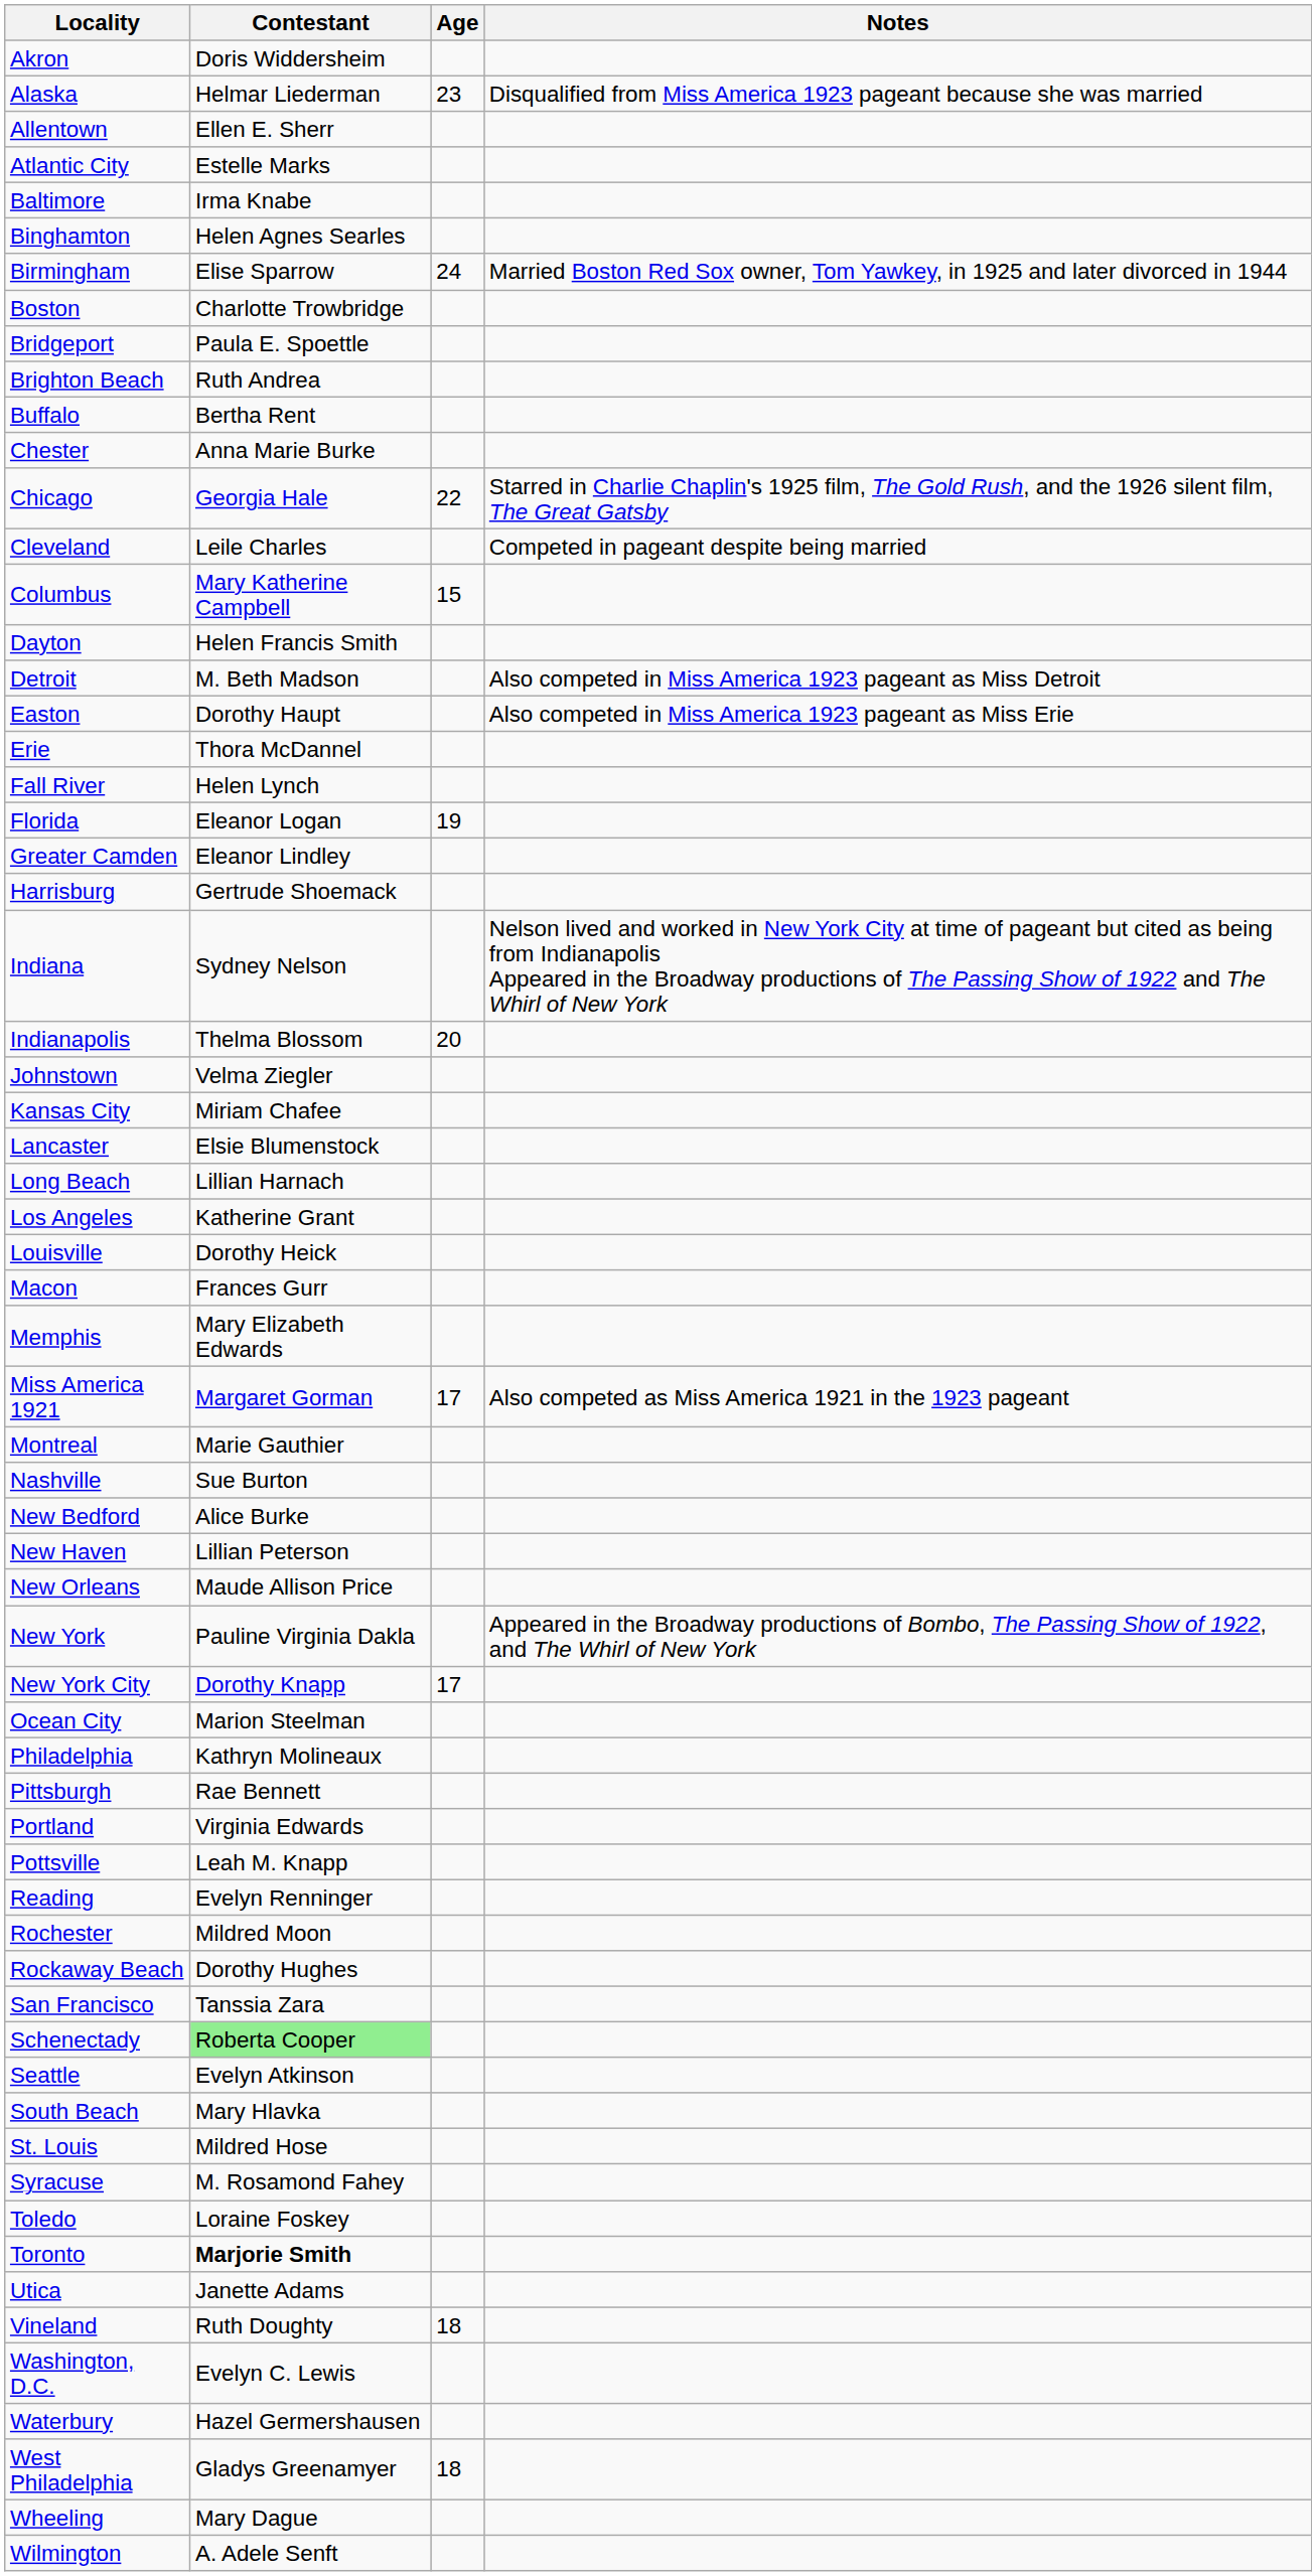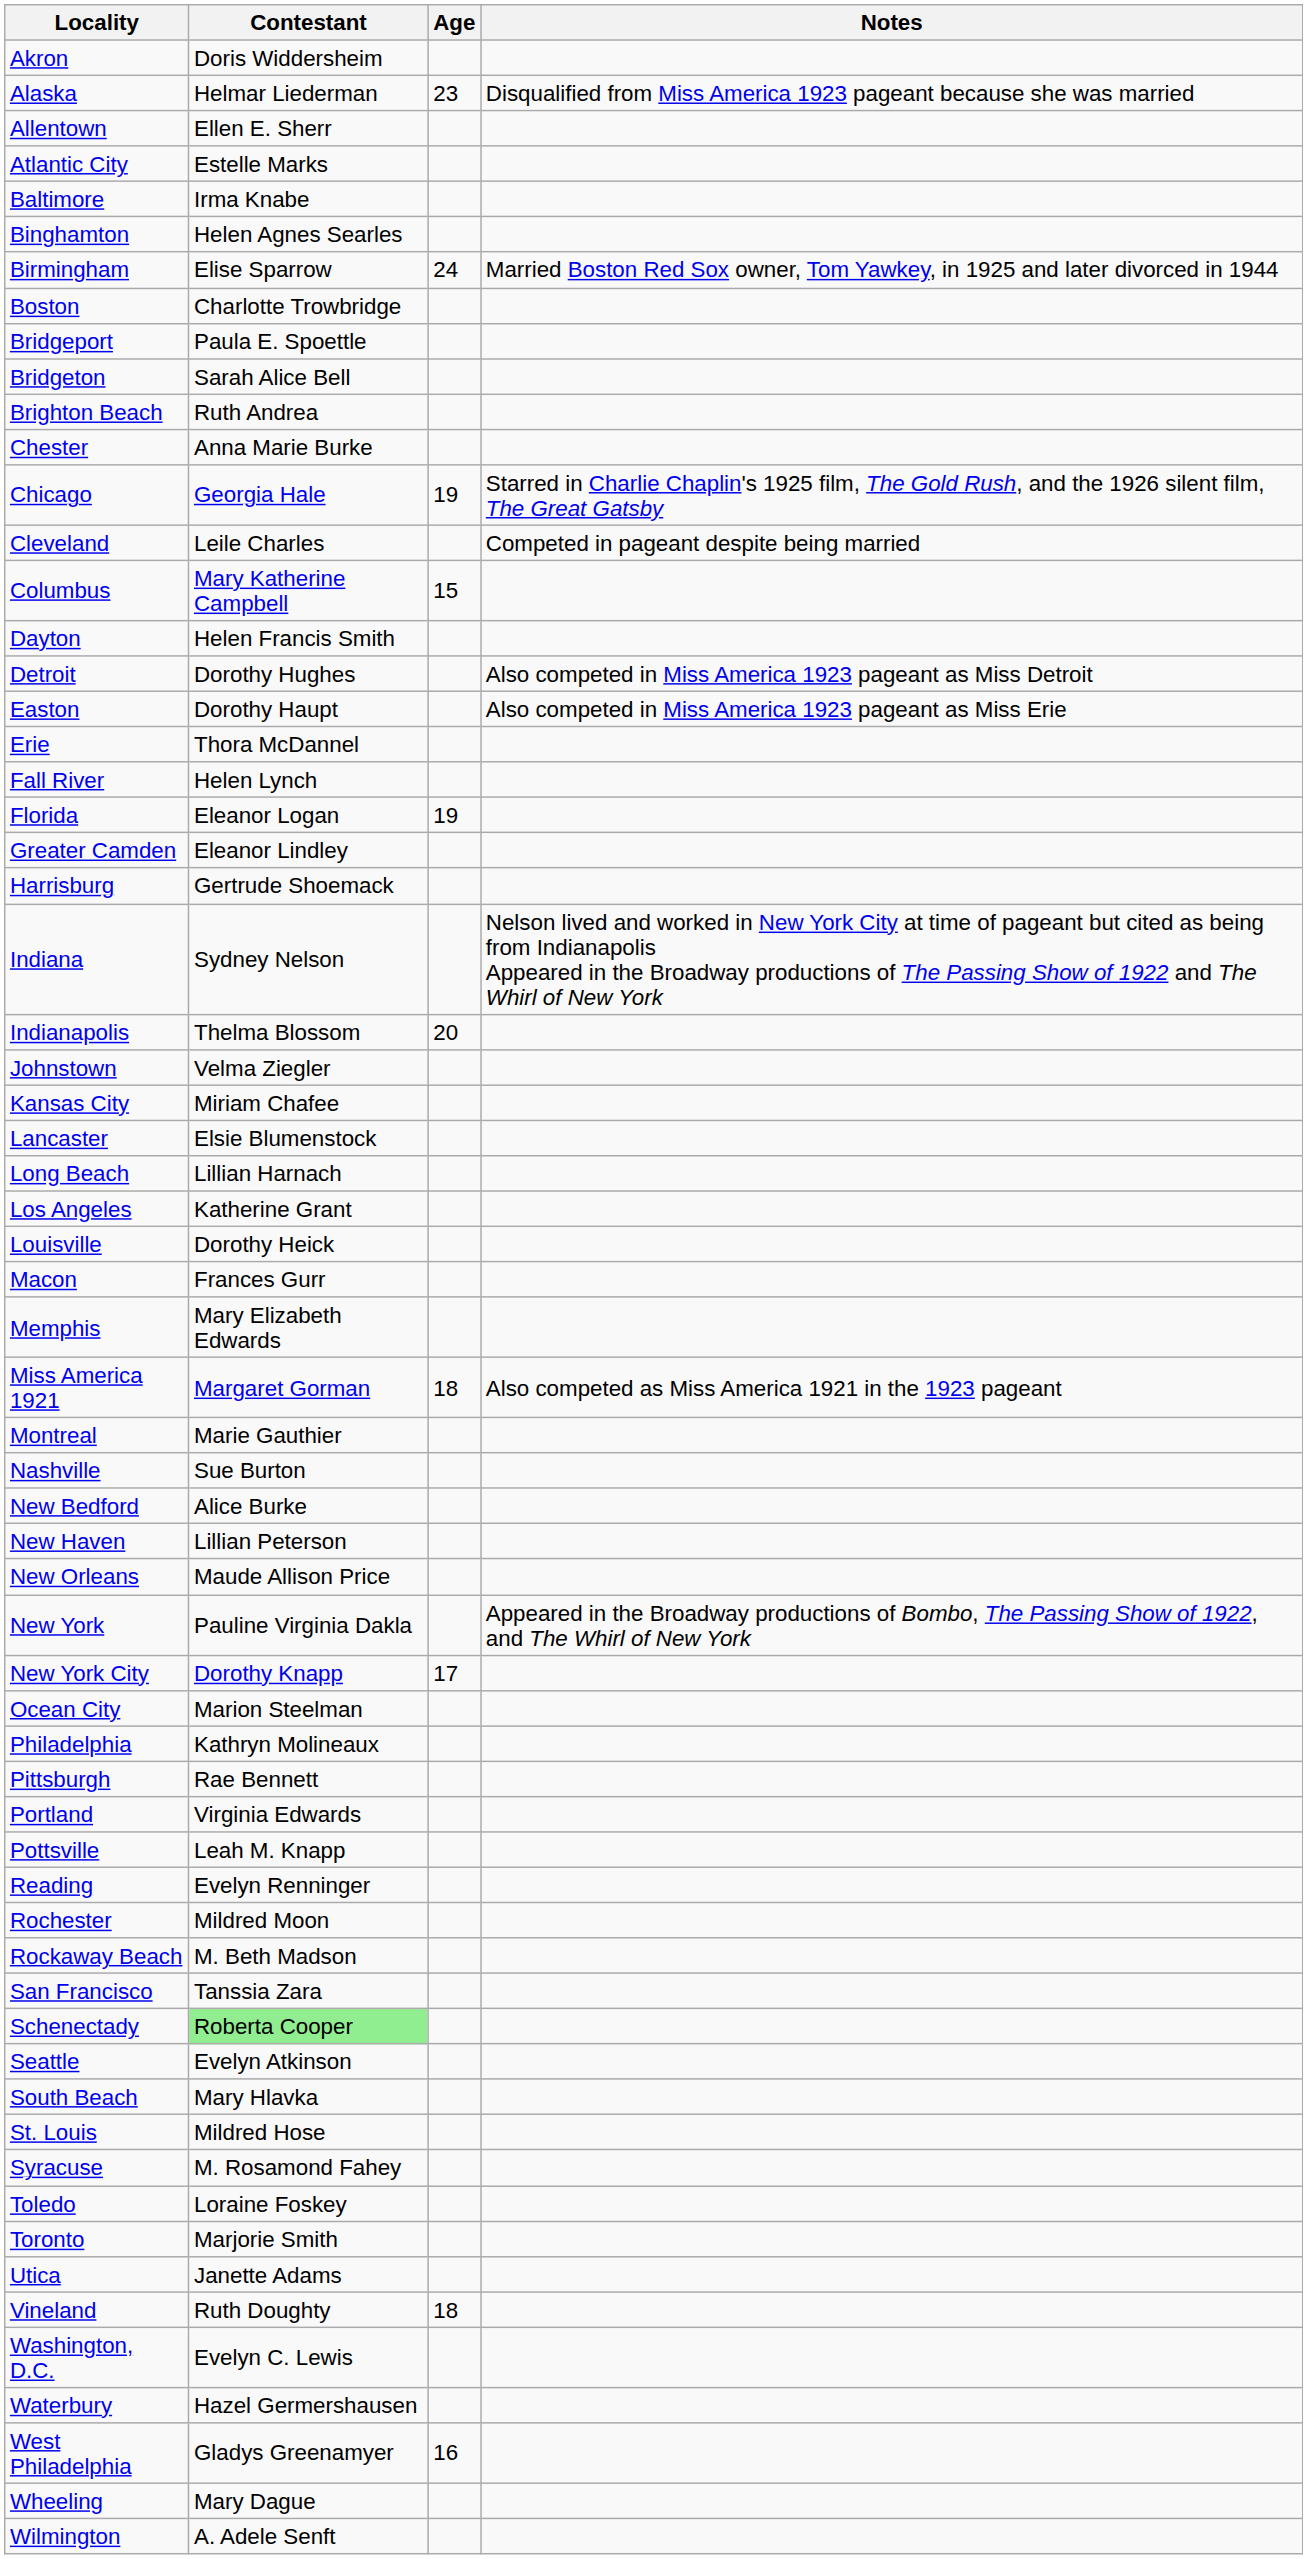 <table class="wikitable sortable" style="font-size: 95%; width:100%">
 <tr>
 <th>Locality</th>
 <th>Contestant</th>
 <th>Age</th>
 <th>Notes</th>
 </tr>
 <tr>
 <td><a href='#'>Akron</a></td>
 <td>Doris Widdersheim</td>
 <td></td>
 <td></td>
 </tr>
 <tr>
 <td><a href='#'>Alaska</a></td>
 <td>Helmar Liederman</td>
 <td>23</td>
 <td>Disqualified from <a href='#'>Miss America 1923</a> pageant because she was married</td>
 </tr>
 <tr>
 <td><a href='#'>Allentown</a></td>
 <td>Ellen E. Sherr</td>
 <td></td>
 <td></td>
 </tr>
 <tr>
 <td><a href='#'>Atlantic City</a></td>
 <td>Estelle Marks</td>
 <td></td>
 <td></td>
 </tr>
 <tr>
 <td><a href='#'>Baltimore</a></td>
 <td>Irma Knabe</td>
 <td></td>
 <td></td>
 </tr>
 <tr>
 <td><a href='#'>Binghamton</a></td>
 <td>Helen Agnes Searles</td>
 <td></td>
 <td></td>
 </tr>
 <tr>
 <td><a href='#'>Birmingham</a></td>
 <td>Elise Sparrow</td>
 <td>24</td>
 <td>Married <a href='#'>Boston Red Sox</a> owner, <a href='#'>Tom Yawkey</a>, in 1925 and later divorced in 1944</td>
 </tr>
 <tr>
 <td><a href='#'>Boston</a></td>
 <td>Charlotte Trowbridge</td>
 <td></td>
 <td></td>
 </tr>
 <tr>
 <td><a href='#'>Bridgeport</a></td>
 <td>Paula E. Spoettle</td>
 <td></td>
 <td></td>
 </tr>
 <tr>
-<td><a href='#'>Brighton Beach</a></td>
-<td>Ruth Andrea</td>
+<td><a href='#'>Bridgeton</a></td>
+<td>Sarah Alice Bell</td>
 <td></td>
 <td></td>
 </tr>
 <tr>
-<td><a href='#'>Buffalo</a></td>
-<td>Bertha Rent</td>
+<td><a href='#'>Brighton Beach</a></td>
+<td>Ruth Andrea</td>
 <td></td>
 <td></td>
 </tr>
 <tr>
 <td><a href='#'>Chester</a></td>
 <td>Anna Marie Burke</td>
 <td></td>
 <td></td>
 </tr>
 <tr>
 <td><a href='#'>Chicago</a></td>
 <td><a href='#'>Georgia Hale</a></td>
-<td>22</td>
+<td>19</td>
 <td>Starred in <a href='#'>Charlie Chaplin</a>'s 1925 film, <em><a href='#'>The Gold Rush</a></em>, and the 1926 silent film, <em><a href='#'>The Great Gatsby</a></em></td>
 </tr>
 <tr>
 <td><a href='#'>Cleveland</a></td>
 <td>Leile Charles</td>
 <td></td>
 <td>Competed in pageant despite being married</td>
 </tr>
 <tr>
 <td><a href='#'>Columbus</a></td>
 <td><a href='#'>Mary Katherine Campbell</a></td>
 <td>15</td>
 <td></td>
 </tr>
 <tr>
 <td><a href='#'>Dayton</a></td>
 <td>Helen Francis Smith</td>
 <td></td>
 <td></td>
 </tr>
 <tr>
 <td><a href='#'>Detroit</a></td>
-<td>M. Beth Madson</td>
+<td>Dorothy Hughes</td>
 <td></td>
 <td>Also competed in <a href='#'>Miss America 1923</a> pageant as Miss Detroit</td>
 </tr>
 <tr>
 <td><a href='#'>Easton</a></td>
 <td>Dorothy Haupt</td>
 <td></td>
 <td>Also competed in <a href='#'>Miss America 1923</a> pageant as Miss Erie</td>
 </tr>
 <tr>
 <td><a href='#'>Erie</a></td>
 <td>Thora McDannel</td>
 <td></td>
 <td></td>
 </tr>
 <tr>
 <td><a href='#'>Fall River</a></td>
 <td>Helen Lynch</td>
 <td></td>
 <td></td>
 </tr>
 <tr>
 <td><a href='#'>Florida</a></td>
 <td>Eleanor Logan</td>
 <td>19</td>
 <td></td>
 </tr>
 <tr>
 <td><a href='#'>Greater Camden</a></td>
 <td>Eleanor Lindley</td>
 <td></td>
 <td></td>
 </tr>
 <tr>
 <td><a href='#'>Harrisburg</a></td>
 <td>Gertrude Shoemack</td>
 <td></td>
 <td></td>
 </tr>
 <tr>
 <td><a href='#'>Indiana</a></td>
 <td>Sydney Nelson</td>
 <td></td>
 <td>Nelson lived and worked in <a href='#'>New York City</a> at time of pageant but cited as being from Indianapolis<br>Appeared in the Broadway productions of <em><a href='#'>The Passing Show of 1922</a></em> and <em>The Whirl of New York</em></td>
 </tr>
 <tr>
 <td><a href='#'>Indianapolis</a></td>
 <td>Thelma Blossom</td>
 <td>20</td>
 <td></td>
 </tr>
 <tr>
 <td><a href='#'>Johnstown</a></td>
 <td>Velma Ziegler</td>
 <td></td>
 <td></td>
 </tr>
 <tr>
 <td><a href='#'>Kansas City</a></td>
 <td>Miriam Chafee</td>
 <td></td>
 <td></td>
 </tr>
 <tr>
 <td><a href='#'>Lancaster</a></td>
 <td>Elsie Blumenstock</td>
 <td></td>
 <td></td>
 </tr>
 <tr>
 <td><a href='#'>Long Beach</a></td>
 <td>Lillian Harnach</td>
 <td></td>
 <td></td>
 </tr>
 <tr>
 <td><a href='#'>Los Angeles</a></td>
 <td>Katherine Grant</td>
 <td></td>
 <td></td>
 </tr>
 <tr>
 <td><a href='#'>Louisville</a></td>
 <td>Dorothy Heick</td>
 <td></td>
 <td></td>
 </tr>
 <tr>
 <td><a href='#'>Macon</a></td>
 <td>Frances Gurr</td>
 <td></td>
 <td></td>
 </tr>
 <tr>
 <td><a href='#'>Memphis</a></td>
 <td>Mary Elizabeth Edwards</td>
 <td></td>
 <td></td>
 </tr>
 <tr>
 <td><a href='#'>Miss America 1921</a></td>
 <td><a href='#'>Margaret Gorman</a></td>
-<td>17</td>
+<td>18</td>
 <td>Also competed as Miss America 1921 in the <a href='#'>1923</a> pageant</td>
 </tr>
 <tr>
 <td><a href='#'>Montreal</a></td>
 <td>Marie Gauthier</td>
 <td></td>
 <td></td>
 </tr>
 <tr>
 <td><a href='#'>Nashville</a></td>
 <td>Sue Burton</td>
 <td></td>
 <td></td>
 </tr>
 <tr>
 <td><a href='#'>New Bedford</a></td>
 <td>Alice Burke</td>
 <td></td>
 <td></td>
 </tr>
 <tr>
 <td><a href='#'>New Haven</a></td>
 <td>Lillian Peterson</td>
 <td></td>
 <td></td>
 </tr>
 <tr>
 <td><a href='#'>New Orleans</a></td>
 <td>Maude Allison Price</td>
 <td></td>
 <td></td>
 </tr>
 <tr>
 <td><a href='#'>New York</a></td>
 <td>Pauline Virginia Dakla</td>
 <td></td>
 <td>Appeared in the Broadway productions of <em>Bombo</em>, <em><a href='#'>The Passing Show of 1922</a></em>, and <em>The Whirl of New York</em></td>
 </tr>
 <tr>
 <td><a href='#'>New York City</a></td>
 <td><a href='#'>Dorothy Knapp</a></td>
 <td>17</td>
 <td></td>
 </tr>
 <tr>
 <td><a href='#'>Ocean City</a></td>
 <td>Marion Steelman</td>
 <td></td>
 <td></td>
 </tr>
 <tr>
 <td><a href='#'>Philadelphia</a></td>
 <td>Kathryn Molineaux</td>
 <td></td>
 <td></td>
 </tr>
 <tr>
 <td><a href='#'>Pittsburgh</a></td>
 <td>Rae Bennett</td>
 <td></td>
 <td></td>
 </tr>
 <tr>
 <td><a href='#'>Portland</a></td>
 <td>Virginia Edwards</td>
 <td></td>
 <td></td>
 </tr>
 <tr>
 <td><a href='#'>Pottsville</a></td>
 <td>Leah M. Knapp</td>
 <td></td>
 <td></td>
 </tr>
 <tr>
 <td><a href='#'>Reading</a></td>
 <td>Evelyn Renninger</td>
 <td></td>
 <td></td>
 </tr>
 <tr>
 <td><a href='#'>Rochester</a></td>
 <td>Mildred Moon</td>
 <td></td>
 <td></td>
 </tr>
 <tr>
 <td><a href='#'>Rockaway Beach</a></td>
-<td>Dorothy Hughes</td>
+<td>M. Beth Madson</td>
 <td></td>
 <td></td>
 </tr>
 <tr>
 <td><a href='#'>San Francisco</a></td>
 <td>Tanssia Zara</td>
 <td></td>
 <td></td>
 </tr>
 <tr>
 <td><a href='#'>Schenectady</a></td>
 <td style="background: lightgreen;">Roberta Cooper</td>
 <td></td>
 <td></td>
 </tr>
 <tr>
 <td><a href='#'>Seattle</a></td>
 <td>Evelyn Atkinson</td>
 <td></td>
 <td></td>
 </tr>
 <tr>
 <td><a href='#'>South Beach</a></td>
 <td>Mary Hlavka</td>
 <td></td>
 <td></td>
 </tr>
 <tr>
 <td><a href='#'>St. Louis</a></td>
 <td>Mildred Hose</td>
 <td></td>
 <td></td>
 </tr>
 <tr>
 <td><a href='#'>Syracuse</a></td>
 <td>M. Rosamond Fahey</td>
 <td></td>
 <td></td>
 </tr>
 <tr>
 <td><a href='#'>Toledo</a></td>
 <td>Loraine Foskey</td>
 <td></td>
 <td></td>
 </tr>
 <tr>
 <td><a href='#'>Toronto</a></td>
-<td><strong>Marjorie Smith</strong></td>
+<td>Marjorie Smith</td>
 <td></td>
 <td></td>
 </tr>
 <tr>
 <td><a href='#'>Utica</a></td>
 <td>Janette Adams</td>
 <td></td>
 <td></td>
 </tr>
 <tr>
 <td><a href='#'>Vineland</a></td>
 <td>Ruth Doughty</td>
 <td>18</td>
 <td></td>
 </tr>
 <tr>
 <td><a href='#'>Washington, D.C.</a></td>
 <td>Evelyn C. Lewis</td>
 <td></td>
 <td></td>
 </tr>
 <tr>
 <td><a href='#'>Waterbury</a></td>
 <td>Hazel Germershausen</td>
 <td></td>
 <td></td>
 </tr>
 <tr>
 <td><a href='#'>West Philadelphia</a></td>
 <td>Gladys Greenamyer</td>
-<td>18</td>
+<td>16</td>
 <td></td>
 </tr>
 <tr>
 <td><a href='#'>Wheeling</a></td>
 <td>Mary Dague</td>
 <td></td>
 <td></td>
 </tr>
 <tr>
 <td><a href='#'>Wilmington</a></td>
 <td>A. Adele Senft</td>
 <td></td>
 <td></td>
 </tr>
 </table>
